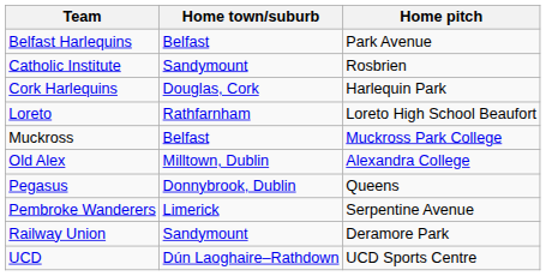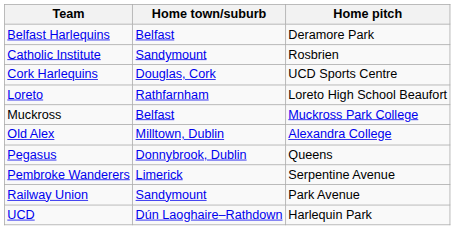 <table class="wikitable sortable">
 <tr>
 <th>Team</th>
 <th>Home town/suburb</th>
 <th>Home pitch</th>
 </tr>
 <tr>
 <td><a href='#'>Belfast Harlequins</a></td>
 <td><a href='#'>Belfast</a></td>
-<td>Park Avenue</td>
+<td>Deramore Park</td>
 </tr>
 <tr>
 <td><a href='#'>Catholic Institute</a></td>
 <td><a href='#'>Sandymount</a></td>
 <td>Rosbrien</td>
 </tr>
 <tr>
 <td><a href='#'>Cork Harlequins</a></td>
 <td><a href='#'>Douglas, Cork</a></td>
-<td>Harlequin Park</td>
+<td>UCD Sports Centre</td>
 </tr>
 <tr>
 <td><a href='#'>Loreto</a></td>
 <td><a href='#'>Rathfarnham</a></td>
 <td>Loreto High School Beaufort</td>
 </tr>
 <tr>
 <td>Muckross</td>
 <td><a href='#'>Belfast</a></td>
 <td><a href='#'>Muckross Park College</a></td>
 </tr>
 <tr>
 <td><a href='#'>Old Alex</a></td>
 <td><a href='#'>Milltown, Dublin</a></td>
 <td><a href='#'>Alexandra College</a></td>
 </tr>
 <tr>
 <td><a href='#'>Pegasus</a></td>
 <td><a href='#'>Donnybrook, Dublin</a></td>
 <td>Queens</td>
 </tr>
 <tr>
 <td><a href='#'>Pembroke Wanderers</a></td>
 <td><a href='#'>Limerick</a></td>
 <td>Serpentine Avenue</td>
 </tr>
 <tr>
 <td><a href='#'>Railway Union</a></td>
 <td><a href='#'>Sandymount</a></td>
-<td>Deramore Park</td>
+<td>Park Avenue</td>
 </tr>
 <tr>
 <td><a href='#'>UCD</a></td>
 <td><a href='#'>Dún Laoghaire–Rathdown</a></td>
-<td>UCD Sports Centre</td>
+<td>Harlequin Park</td>
 </tr>
 </table>
